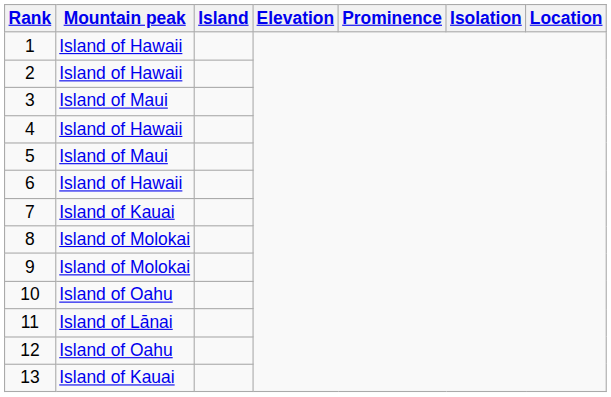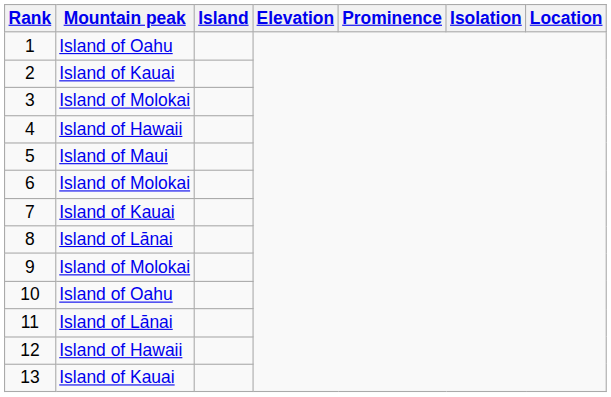 <table class="wikitable sortable">
 <tr>
 <th><a href='#'>Rank</a></th>
 <th><a href='#'>Mountain peak</a></th>
 <th><a href='#'>Island</a></th>
 <th><a href='#'>Elevation</a></th>
 <th><a href='#'>Prominence</a></th>
 <th><a href='#'>Isolation</a></th>
 <th><a href='#'>Location</a></th>
 </tr>
 <tr>
 <td align=center>1<br></td>
-<td><a href='#'>Island of Hawaii</a><br></td>
+<td><a href='#'>Island of Oahu</a><br></td>
 <td></td>
 </tr>
 <tr>
 <td align=center>2<br></td>
-<td><a href='#'>Island of Hawaii</a><br></td>
+<td><a href='#'>Island of Kauai</a><br></td>
 <td></td>
 </tr>
 <tr>
 <td align=center>3<br></td>
-<td><a href='#'>Island of Maui</a><br></td>
+<td><a href='#'>Island of Molokai</a><br></td>
 <td></td>
 </tr>
 <tr>
 <td align=center>4<br></td>
 <td><a href='#'>Island of Hawaii</a><br></td>
 <td></td>
 </tr>
 <tr>
 <td align=center>5<br></td>
 <td><a href='#'>Island of Maui</a><br></td>
 <td></td>
 </tr>
 <tr>
 <td align=center>6<br></td>
-<td><a href='#'>Island of Hawaii</a><br></td>
+<td><a href='#'>Island of Molokai</a><br></td>
 <td></td>
 </tr>
 <tr>
 <td align=center>7<br></td>
 <td><a href='#'>Island of Kauai</a><br></td>
 <td></td>
 </tr>
 <tr>
 <td align=center>8<br></td>
-<td><a href='#'>Island of Molokai</a><br></td>
+<td><a href='#'>Island of Lānai</a><br></td>
 <td></td>
 </tr>
 <tr>
 <td align=center>9<br></td>
 <td><a href='#'>Island of Molokai</a><br></td>
 <td></td>
 </tr>
 <tr>
 <td align=center>10<br></td>
 <td><a href='#'>Island of Oahu</a><br></td>
 <td></td>
 </tr>
 <tr>
 <td align=center>11<br></td>
 <td><a href='#'>Island of Lānai</a><br></td>
 <td></td>
 </tr>
 <tr>
 <td align=center>12<br></td>
-<td><a href='#'>Island of Oahu</a><br></td>
+<td><a href='#'>Island of Hawaii</a><br></td>
 <td></td>
 </tr>
 <tr>
 <td align=center>13<br></td>
 <td><a href='#'>Island of Kauai</a><br></td>
 <td></td>
 </tr>
 </table>
